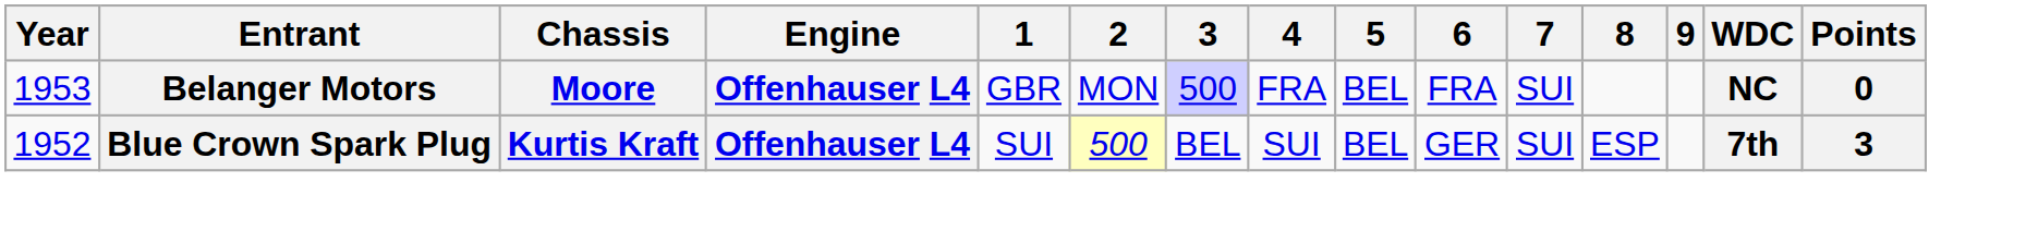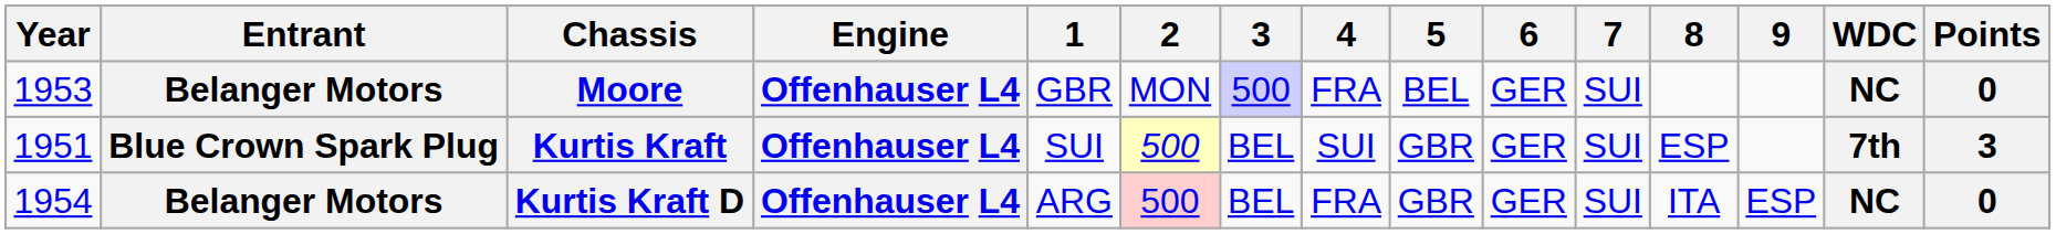 <table class="wikitable" style="text-align:center; font-size:95%">
 <tr>
 <th>Year</th>
 <th>Entrant</th>
 <th>Chassis</th>
 <th>Engine</th>
 <th>1</th>
 <th>2</th>
 <th>3</th>
 <th>4</th>
 <th>5</th>
 <th>6</th>
 <th>7</th>
 <th>8</th>
 <th>9</th>
 <th>WDC</th>
 <th>Points</th>
 </tr>
 <tr>
 <td><a href='#'>1953</a></td>
 <th>Belanger Motors</th>
 <th><a href='#'>Moore</a></th>
 <th><a href='#'>Offenhauser</a> <a href='#'>L4</a></th>
 <td><a href='#'>GBR</a></td>
 <td><a href='#'>MON</a></td>
 <td style="background:#cfcfff;"><a href='#'>500</a><br></td>
 <td><a href='#'>FRA</a></td>
 <td><a href='#'>BEL</a></td>
-<td><a href='#'>FRA</a></td>
+<td><a href='#'>GER</a></td>
 <td><a href='#'>SUI</a></td>
 <td></td>
 <td></td>
 <th>NC</th>
 <th>0</th>
 </tr>
 <tr>
-<td><a href='#'>1952</a></td>
+<td><a href='#'>1951</a></td>
 <th>Blue Crown Spark Plug</th>
 <th><a href='#'>Kurtis Kraft</a></th>
 <th><a href='#'>Offenhauser</a> <a href='#'>L4</a></th>
 <td><a href='#'>SUI</a></td>
 <td style="background:#ffffbf;"><em><a href='#'>500</a></em><br></td>
 <td><a href='#'>BEL</a></td>
 <td><a href='#'>SUI</a></td>
-<td><a href='#'>BEL</a></td>
+<td><a href='#'>GBR</a></td>
 <td><a href='#'>GER</a></td>
 <td><a href='#'>SUI</a></td>
 <td><a href='#'>ESP</a></td>
 <td></td>
 <th>7th</th>
 <th>3</th>
 </tr>
+<tr>
+<td><a href='#'>1954</a></td>
+<th>Belanger Motors</th>
+<th><a href='#'>Kurtis Kraft</a> D</th>
+<th><a href='#'>Offenhauser</a> <a href='#'>L4</a></th>
+<td><a href='#'>ARG</a></td>
+<td style="background:#ffcfcf;"><a href='#'>500</a><br></td>
+<td><a href='#'>BEL</a></td>
+<td><a href='#'>FRA</a></td>
+<td><a href='#'>GBR</a></td>
+<td><a href='#'>GER</a></td>
+<td><a href='#'>SUI</a></td>
+<td><a href='#'>ITA</a></td>
+<td><a href='#'>ESP</a></td>
+<th>NC</th>
+<th>0</th>
+</tr>
 </table>
